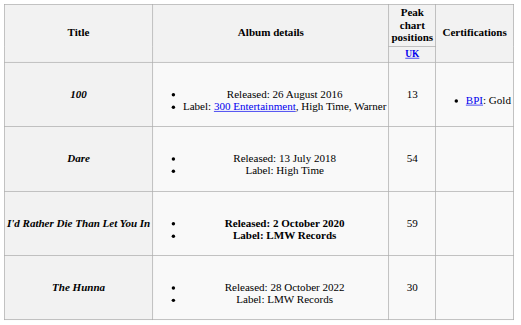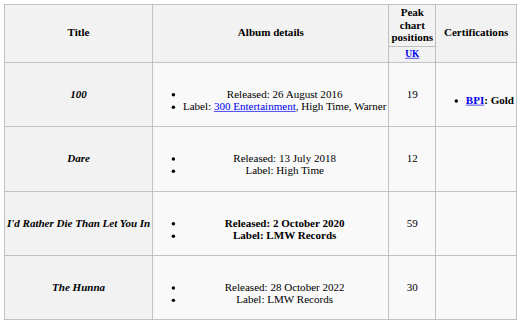 <table class="wikitable plainrowheaders" style="text-align:center;">
 <tr>
 <th scope="col" rowspan="2">Title</th>
 <th scope="col" rowspan="2">Album details</th>
 <th scope="col">Peak chart positions</th>
 <th scope="col" rowspan="2">Certifications</th>
 </tr>
 <tr>
 <th scope="col" style="width:3em;font-size:85%;"><a href='#'>UK</a><br></th>
 </tr>
 <tr>
 <th scope="row"><em>100</em></th>
 <td><br><ul><li>Released: 26 August 2016</li><li>Label: <a href='#'>300 Entertainment</a>, High Time, Warner</li></ul></td>
-<td>13</td>
-<td><br><ul><li><a href='#'>BPI</a>: Gold</li></ul></td>
+<td>19</td>
+<td><strong><br><ul><li><a href='#'>BPI</a>: Gold</li></ul></strong></td>
 </tr>
 <tr>
 <th scope="row"><em>Dare</em></th>
 <td><br><ul><li>Released: 13 July 2018</li><li>Label: High Time</li></ul></td>
-<td>54</td>
+<td>12</td>
 <td></td>
 </tr>
 <tr>
 <th scope="row"><em>I'd Rather Die Than Let You In</em></th>
 <td><strong><br><ul><li>Released: 2 October 2020</li><li>Label: LMW Records</li></ul></strong></td>
 <td>59</td>
 <td></td>
 </tr>
 <tr>
 <th scope="row"><em>The Hunna</em></th>
 <td><br><ul><li>Released: 28 October 2022</li><li>Label: LMW Records</li></ul></td>
 <td>30</td>
 <td></td>
 </tr>
 </table>
